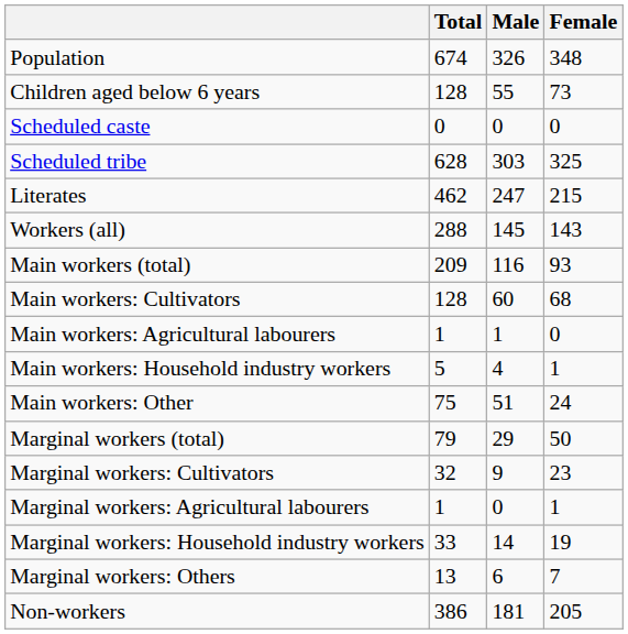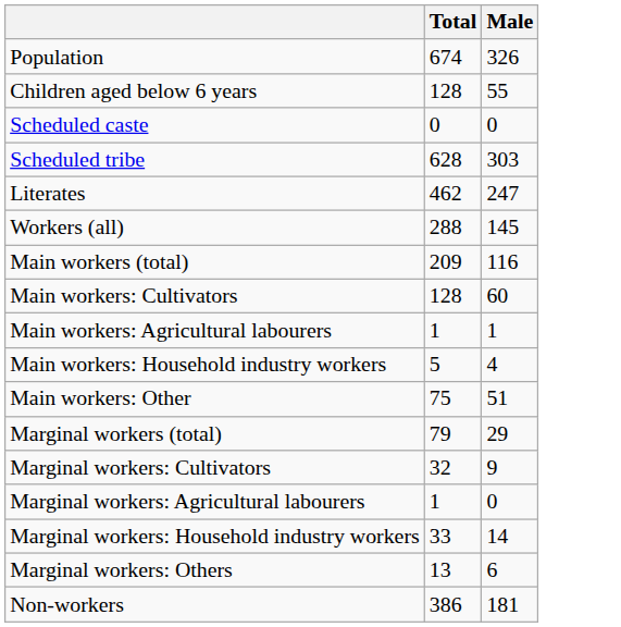 <table class="wikitable sortable">
 <tr>
 <th></th>
 <th>Total</th>
 <th>Male</th>
-<th>Female</th>
 </tr>
 <tr>
 <td>Population</td>
 <td>674</td>
 <td>326</td>
-<td>348</td>
 </tr>
 <tr>
 <td>Children aged below 6 years</td>
 <td>128</td>
 <td>55</td>
-<td>73</td>
 </tr>
 <tr>
 <td><a href='#'>Scheduled caste</a></td>
-<td>0</td>
 <td>0</td>
 <td>0</td>
 </tr>
 <tr>
 <td><a href='#'>Scheduled tribe</a></td>
 <td>628</td>
 <td>303</td>
-<td>325</td>
 </tr>
 <tr>
 <td>Literates</td>
 <td>462</td>
 <td>247</td>
-<td>215</td>
 </tr>
 <tr>
 <td>Workers (all)</td>
 <td>288</td>
 <td>145</td>
-<td>143</td>
 </tr>
 <tr>
 <td>Main workers (total)</td>
 <td>209</td>
 <td>116</td>
-<td>93</td>
 </tr>
 <tr>
 <td>Main workers: Cultivators</td>
 <td>128</td>
 <td>60</td>
-<td>68</td>
 </tr>
 <tr>
 <td>Main workers: Agricultural labourers</td>
 <td>1</td>
 <td>1</td>
-<td>0</td>
 </tr>
 <tr>
 <td>Main workers: Household industry workers</td>
 <td>5</td>
 <td>4</td>
-<td>1</td>
 </tr>
 <tr>
 <td>Main workers: Other</td>
 <td>75</td>
 <td>51</td>
-<td>24</td>
 </tr>
 <tr>
 <td>Marginal workers (total)</td>
 <td>79</td>
 <td>29</td>
-<td>50</td>
 </tr>
 <tr>
 <td>Marginal workers: Cultivators</td>
 <td>32</td>
 <td>9</td>
-<td>23</td>
 </tr>
 <tr>
 <td>Marginal workers: Agricultural labourers</td>
 <td>1</td>
 <td>0</td>
-<td>1</td>
 </tr>
 <tr>
 <td>Marginal workers: Household industry workers</td>
 <td>33</td>
 <td>14</td>
-<td>19</td>
 </tr>
 <tr>
 <td>Marginal workers: Others</td>
 <td>13</td>
 <td>6</td>
-<td>7</td>
 </tr>
 <tr>
 <td>Non-workers</td>
 <td>386</td>
 <td>181</td>
-<td>205</td>
 </tr>
 </table>
